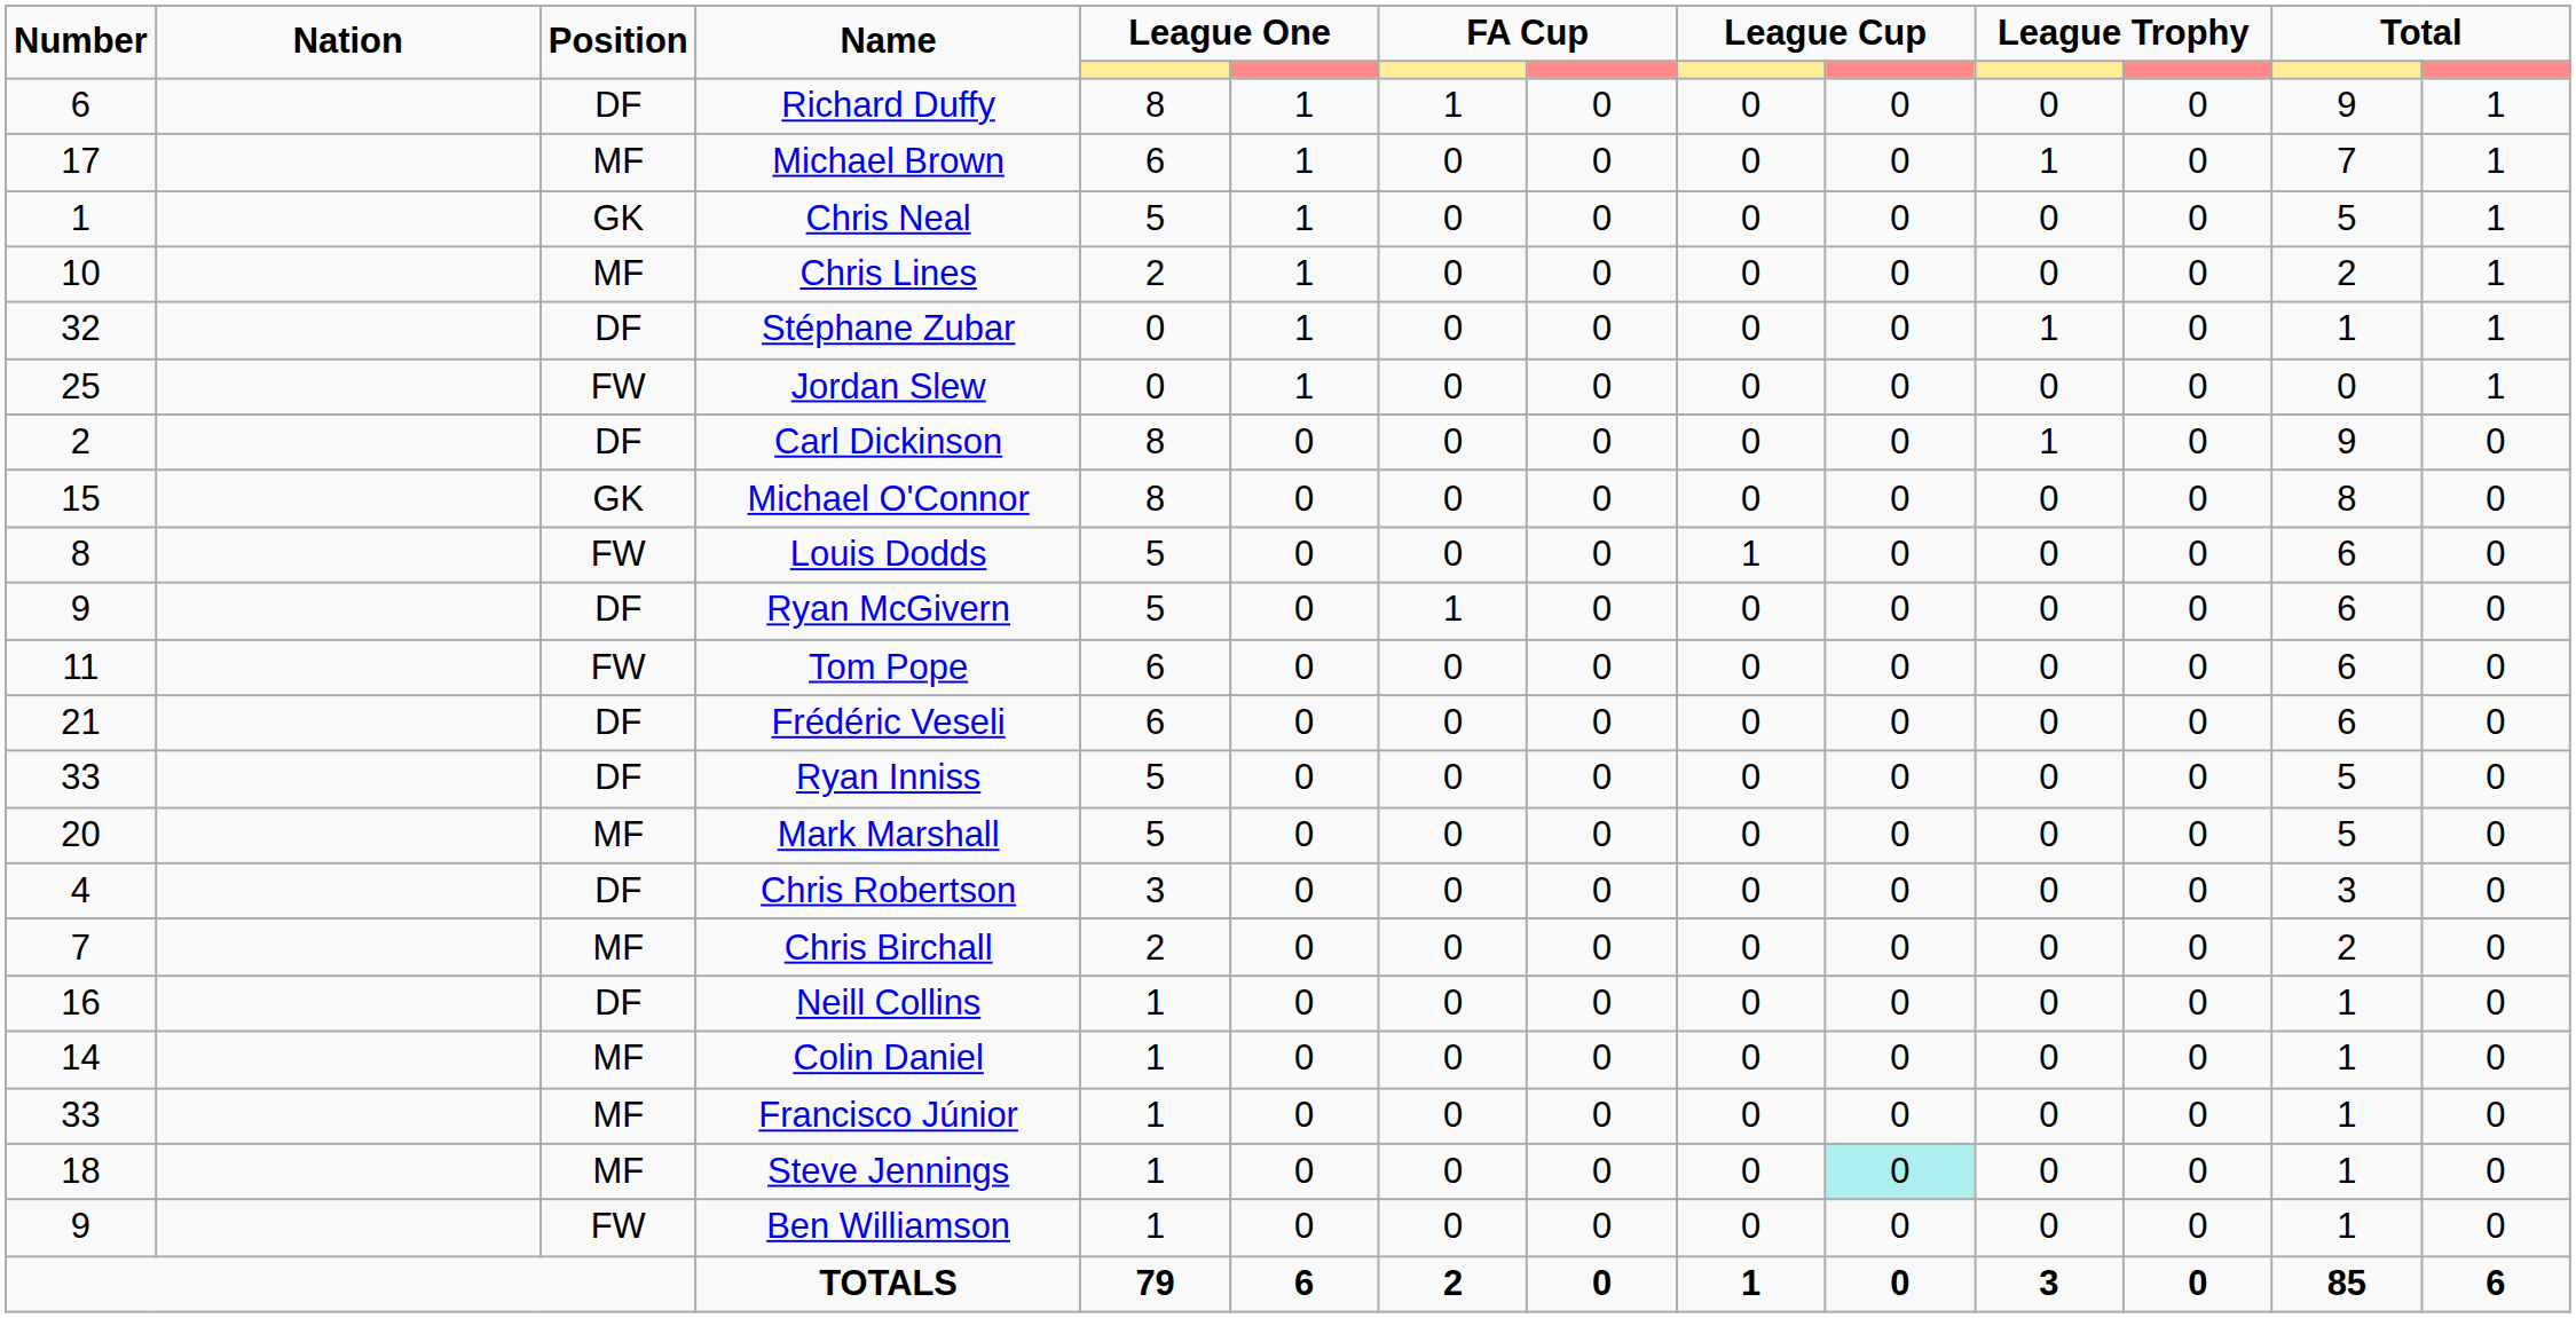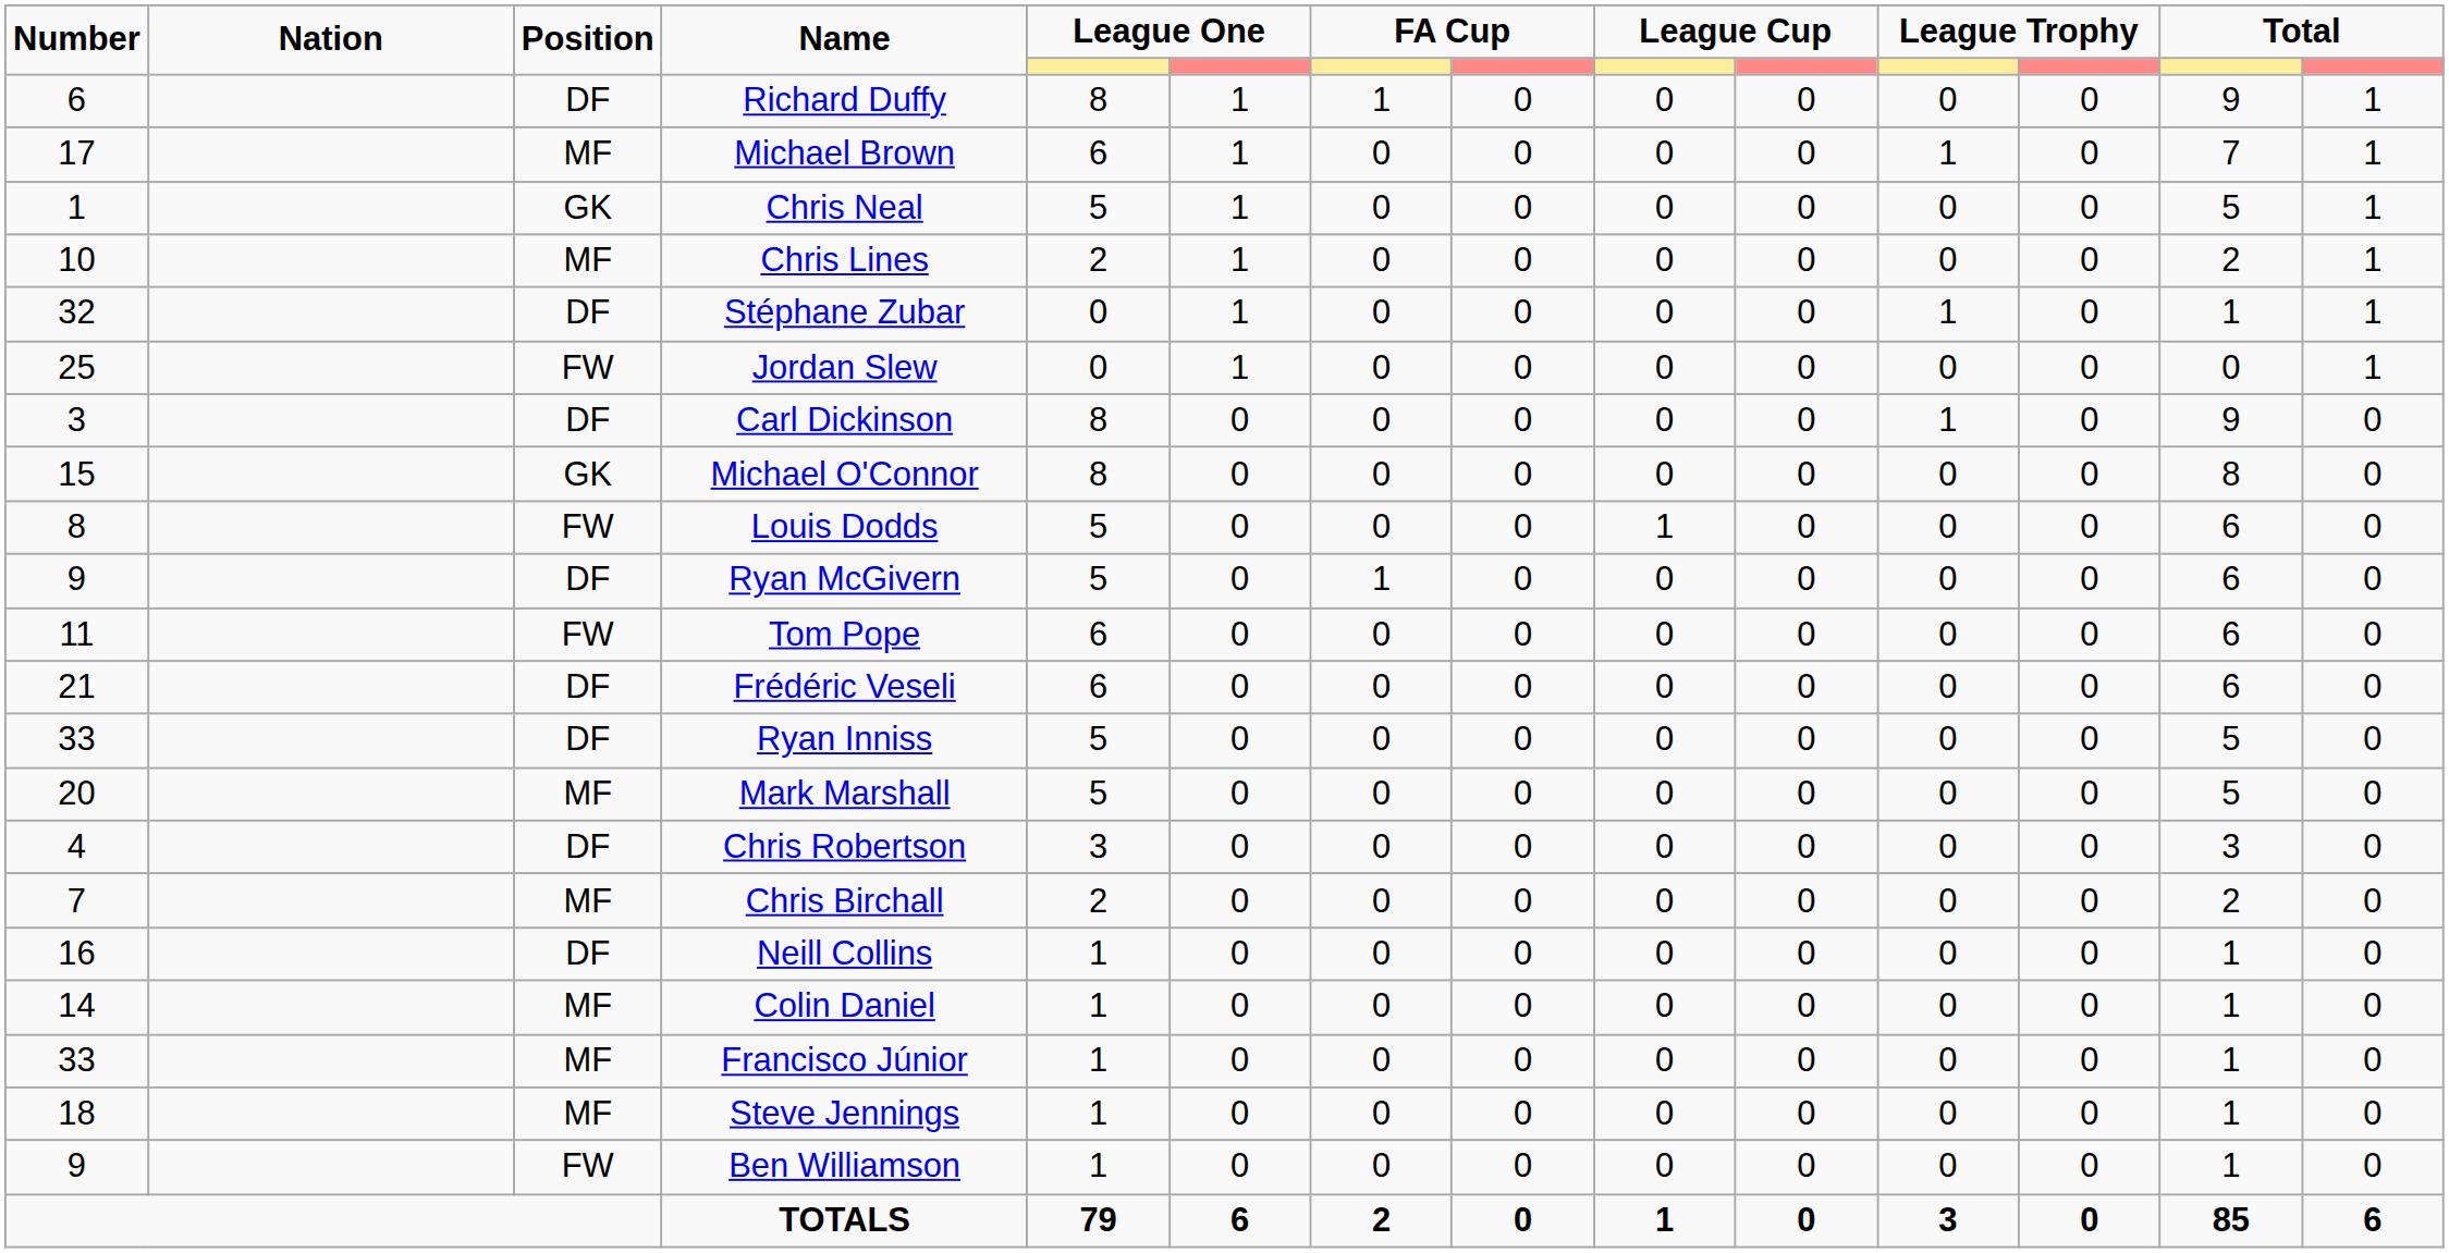 <table class="wikitable" style="font-size: 100%; text-align: center;">
 <tr>
 <td rowspan="2" width="60" align="center"><strong>Number</strong></td>
 <td rowspan="2" width="15%" align="center"><strong>Nation</strong></td>
 <td rowspan="2" width="60" align="center"><strong>Position</strong></td>
 <td rowspan="2" width="15%" align="center"><strong>Name</strong></td>
 <td colspan="2" align="center"><strong>League One</strong></td>
 <td colspan="2" align="center"><strong>FA Cup</strong></td>
 <td colspan="2" align="center"><strong>League Cup</strong></td>
 <td colspan="2" align="center"><strong>League Trophy</strong></td>
 <td colspan="2" align="center"><strong>Total</strong></td>
 </tr>
 <tr>
 <th width=60 style="background: #FFEE99"></th>
 <th width=60 style="background: #FF8888"></th>
 <th width=60 style="background: #FFEE99"></th>
 <th width=60 style="background: #FF8888"></th>
 <th width=60 style="background: #FFEE99"></th>
 <th width=60 style="background: #FF8888"></th>
 <th width=60 style="background: #FFEE99"></th>
 <th width=60 style="background: #FF8888"></th>
 <th width=60 style="background: #FFEE99"></th>
 <th width=60 style="background: #FF8888"></th>
 </tr>
 <tr>
 <td>6</td>
 <td></td>
 <td>DF</td>
 <td><a href='#'>Richard Duffy</a></td>
 <td>8</td>
 <td>1</td>
 <td>1</td>
 <td>0</td>
 <td>0</td>
 <td>0</td>
 <td>0</td>
 <td>0</td>
 <td>9</td>
 <td>1</td>
 </tr>
 <tr>
 <td>17</td>
 <td></td>
 <td>MF</td>
 <td><a href='#'>Michael Brown</a></td>
 <td>6</td>
 <td>1</td>
 <td>0</td>
 <td>0</td>
 <td>0</td>
 <td>0</td>
 <td>1</td>
 <td>0</td>
 <td>7</td>
 <td>1</td>
 </tr>
 <tr>
 <td>1</td>
 <td></td>
 <td>GK</td>
 <td><a href='#'>Chris Neal</a></td>
 <td>5</td>
 <td>1</td>
 <td>0</td>
 <td>0</td>
 <td>0</td>
 <td>0</td>
 <td>0</td>
 <td>0</td>
 <td>5</td>
 <td>1</td>
 </tr>
 <tr>
 <td>10</td>
 <td></td>
 <td>MF</td>
 <td><a href='#'>Chris Lines</a></td>
 <td>2</td>
 <td>1</td>
 <td>0</td>
 <td>0</td>
 <td>0</td>
 <td>0</td>
 <td>0</td>
 <td>0</td>
 <td>2</td>
 <td>1</td>
 </tr>
 <tr>
 <td>32</td>
 <td></td>
 <td>DF</td>
 <td><a href='#'>Stéphane Zubar</a></td>
 <td>0</td>
 <td>1</td>
 <td>0</td>
 <td>0</td>
 <td>0</td>
 <td>0</td>
 <td>1</td>
 <td>0</td>
 <td>1</td>
 <td>1</td>
 </tr>
 <tr>
 <td>25</td>
 <td></td>
 <td>FW</td>
 <td><a href='#'>Jordan Slew</a></td>
 <td>0</td>
 <td>1</td>
 <td>0</td>
 <td>0</td>
 <td>0</td>
 <td>0</td>
 <td>0</td>
 <td>0</td>
 <td>0</td>
 <td>1</td>
 </tr>
 <tr>
-<td>2</td>
+<td>3</td>
 <td></td>
 <td>DF</td>
 <td><a href='#'>Carl Dickinson</a></td>
 <td>8</td>
 <td>0</td>
 <td>0</td>
 <td>0</td>
 <td>0</td>
 <td>0</td>
 <td>1</td>
 <td>0</td>
 <td>9</td>
 <td>0</td>
 </tr>
 <tr>
 <td>15</td>
 <td></td>
 <td>GK</td>
 <td><a href='#'>Michael O'Connor</a></td>
 <td>8</td>
 <td>0</td>
 <td>0</td>
 <td>0</td>
 <td>0</td>
 <td>0</td>
 <td>0</td>
 <td>0</td>
 <td>8</td>
 <td>0</td>
 </tr>
 <tr>
 <td>8</td>
 <td></td>
 <td>FW</td>
 <td><a href='#'>Louis Dodds</a></td>
 <td>5</td>
 <td>0</td>
 <td>0</td>
 <td>0</td>
 <td>1</td>
 <td>0</td>
 <td>0</td>
 <td>0</td>
 <td>6</td>
 <td>0</td>
 </tr>
 <tr>
 <td>9</td>
 <td></td>
 <td>DF</td>
 <td><a href='#'>Ryan McGivern</a></td>
 <td>5</td>
 <td>0</td>
 <td>1</td>
 <td>0</td>
 <td>0</td>
 <td>0</td>
 <td>0</td>
 <td>0</td>
 <td>6</td>
 <td>0</td>
 </tr>
 <tr>
 <td>11</td>
 <td></td>
 <td>FW</td>
 <td><a href='#'>Tom Pope</a></td>
 <td>6</td>
 <td>0</td>
 <td>0</td>
 <td>0</td>
 <td>0</td>
 <td>0</td>
 <td>0</td>
 <td>0</td>
 <td>6</td>
 <td>0</td>
 </tr>
 <tr>
 <td>21</td>
 <td></td>
 <td>DF</td>
 <td><a href='#'>Frédéric Veseli</a></td>
 <td>6</td>
 <td>0</td>
 <td>0</td>
 <td>0</td>
 <td>0</td>
 <td>0</td>
 <td>0</td>
 <td>0</td>
 <td>6</td>
 <td>0</td>
 </tr>
 <tr>
 <td>33</td>
 <td></td>
 <td>DF</td>
 <td><a href='#'>Ryan Inniss</a></td>
 <td>5</td>
 <td>0</td>
 <td>0</td>
 <td>0</td>
 <td>0</td>
 <td>0</td>
 <td>0</td>
 <td>0</td>
 <td>5</td>
 <td>0</td>
 </tr>
 <tr>
 <td>20</td>
 <td></td>
 <td>MF</td>
 <td><a href='#'>Mark Marshall</a></td>
 <td>5</td>
 <td>0</td>
 <td>0</td>
 <td>0</td>
 <td>0</td>
 <td>0</td>
 <td>0</td>
 <td>0</td>
 <td>5</td>
 <td>0</td>
 </tr>
 <tr>
 <td>4</td>
 <td></td>
 <td>DF</td>
 <td><a href='#'>Chris Robertson</a></td>
 <td>3</td>
 <td>0</td>
 <td>0</td>
 <td>0</td>
 <td>0</td>
 <td>0</td>
 <td>0</td>
 <td>0</td>
 <td>3</td>
 <td>0</td>
 </tr>
 <tr>
 <td>7</td>
 <td></td>
 <td>MF</td>
 <td><a href='#'>Chris Birchall</a></td>
 <td>2</td>
 <td>0</td>
 <td>0</td>
 <td>0</td>
 <td>0</td>
 <td>0</td>
 <td>0</td>
 <td>0</td>
 <td>2</td>
 <td>0</td>
 </tr>
 <tr>
 <td>16</td>
 <td></td>
 <td>DF</td>
 <td><a href='#'>Neill Collins</a></td>
 <td>1</td>
 <td>0</td>
 <td>0</td>
 <td>0</td>
 <td>0</td>
 <td>0</td>
 <td>0</td>
 <td>0</td>
 <td>1</td>
 <td>0</td>
 </tr>
 <tr>
 <td>14</td>
 <td></td>
 <td>MF</td>
 <td><a href='#'>Colin Daniel</a></td>
 <td>1</td>
 <td>0</td>
 <td>0</td>
 <td>0</td>
 <td>0</td>
 <td>0</td>
 <td>0</td>
 <td>0</td>
 <td>1</td>
 <td>0</td>
 </tr>
 <tr>
 <td>33</td>
 <td></td>
 <td>MF</td>
 <td><a href='#'>Francisco Júnior</a></td>
 <td>1</td>
 <td>0</td>
 <td>0</td>
 <td>0</td>
 <td>0</td>
 <td>0</td>
 <td>0</td>
 <td>0</td>
 <td>1</td>
 <td>0</td>
 </tr>
 <tr>
 <td>18</td>
 <td></td>
 <td>MF</td>
 <td><a href='#'>Steve Jennings</a></td>
 <td>1</td>
 <td>0</td>
 <td>0</td>
 <td>0</td>
 <td>0</td>
-<td style="background: paleturquoise;">0</td>
+<td>0</td>
 <td>0</td>
 <td>0</td>
 <td>1</td>
 <td>0</td>
 </tr>
 <tr>
 <td>9</td>
 <td></td>
 <td>FW</td>
 <td><a href='#'>Ben Williamson</a></td>
 <td>1</td>
 <td>0</td>
 <td>0</td>
 <td>0</td>
 <td>0</td>
 <td>0</td>
 <td>0</td>
 <td>0</td>
 <td>1</td>
 <td>0</td>
 </tr>
 <tr>
 <td colspan="3"></td>
 <td><strong>TOTALS</strong></td>
 <td><strong>79</strong></td>
 <td><strong>6</strong></td>
 <td><strong>2</strong></td>
 <td><strong>0</strong></td>
 <td><strong>1</strong></td>
 <td><strong>0</strong></td>
 <td><strong>3</strong></td>
 <td><strong>0</strong></td>
 <td><strong>85</strong></td>
 <td><strong>6</strong></td>
 </tr>
 </table>
